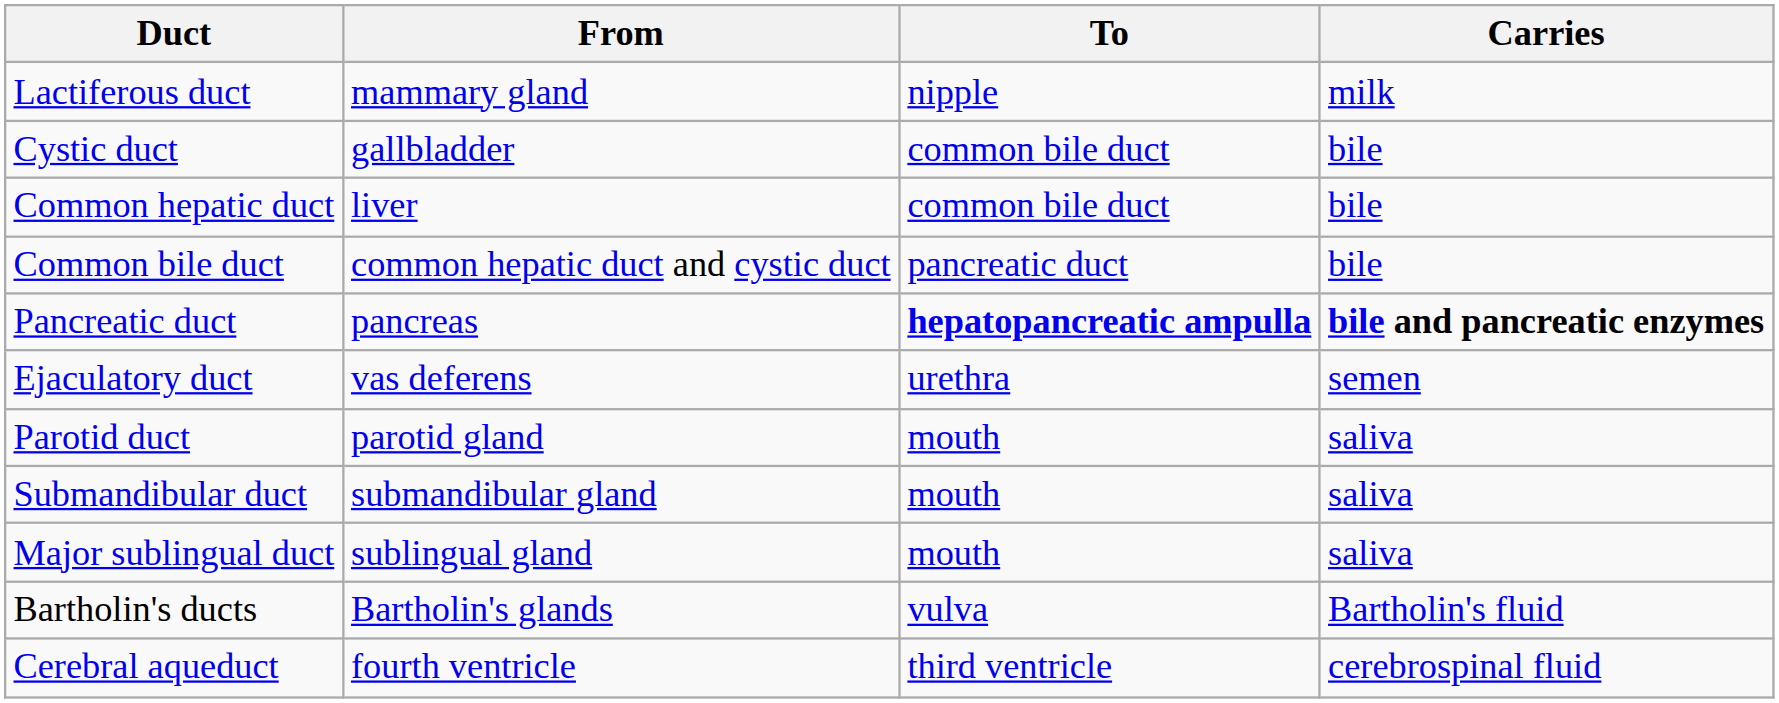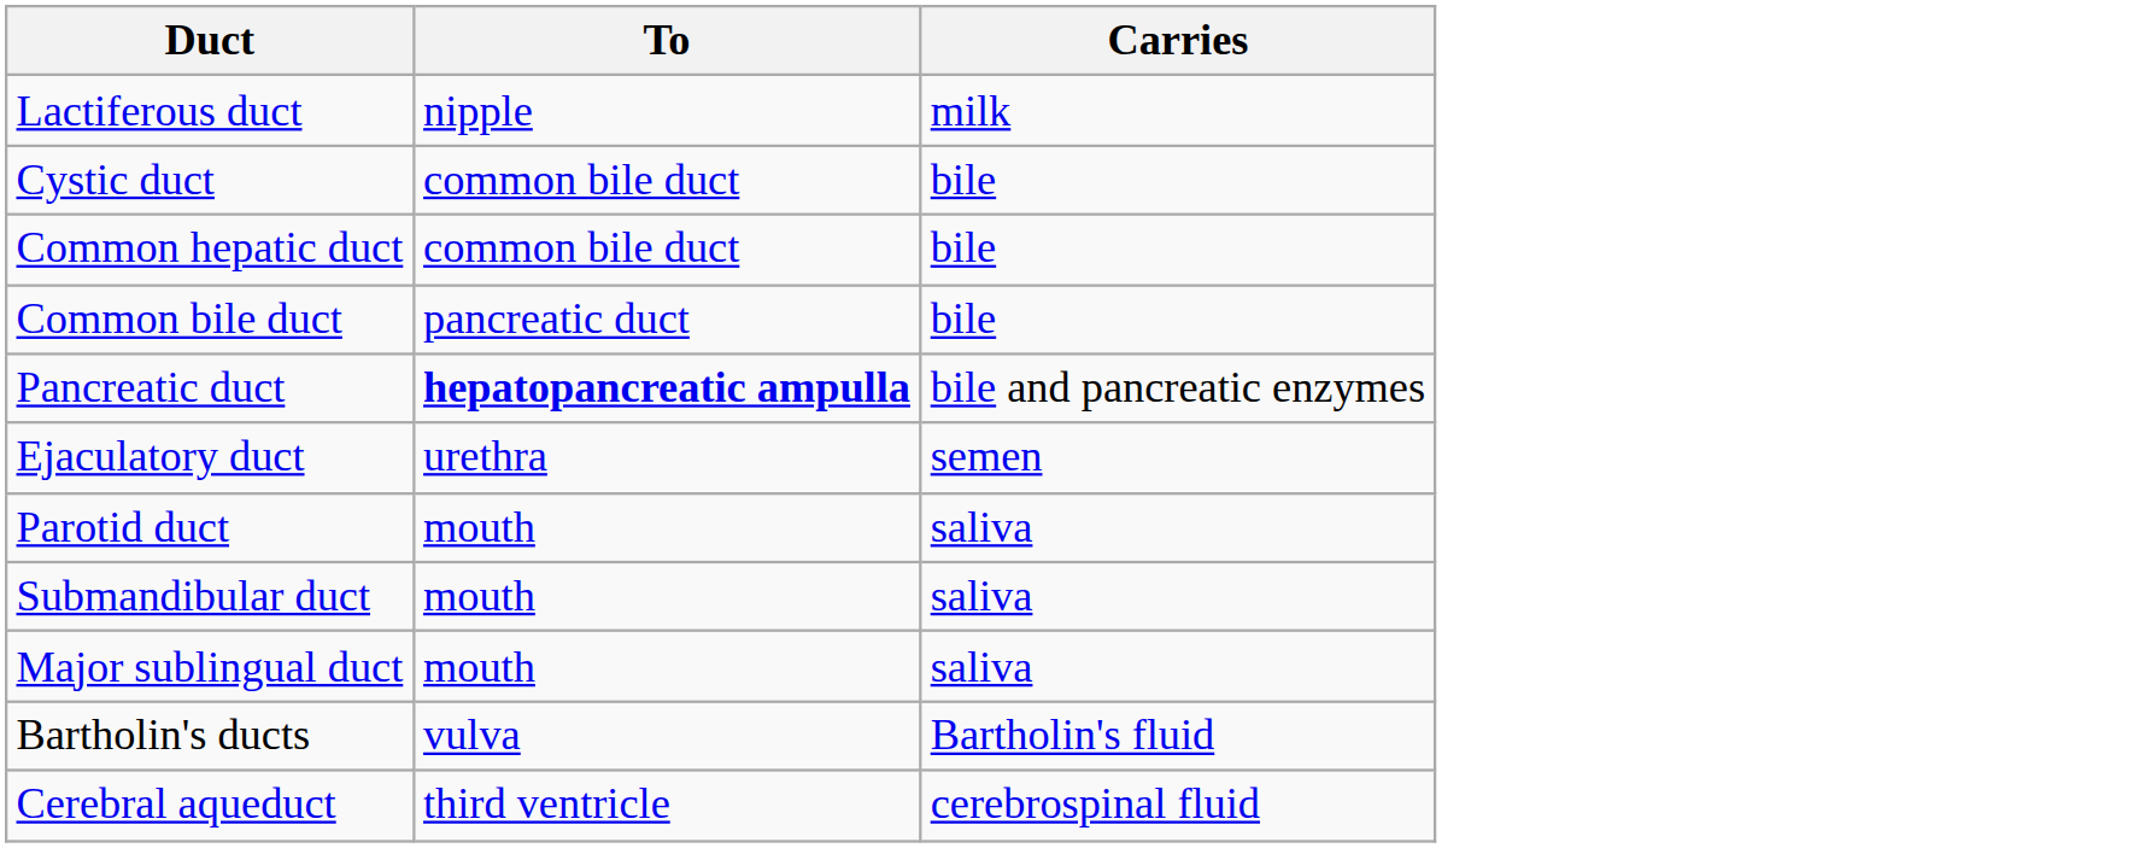 <table class="wikitable">
 <tr>
 <th>Duct</th>
-<th>From</th>
 <th>To</th>
 <th>Carries</th>
 </tr>
 <tr>
 <td><a href='#'>Lactiferous duct</a></td>
-<td><a href='#'>mammary gland</a></td>
 <td><a href='#'>nipple</a></td>
 <td><a href='#'>milk</a></td>
 </tr>
 <tr>
 <td><a href='#'>Cystic duct</a></td>
-<td><a href='#'>gallbladder</a></td>
 <td><a href='#'>common bile duct</a></td>
 <td><a href='#'>bile</a></td>
 </tr>
 <tr>
 <td><a href='#'>Common hepatic duct</a></td>
-<td><a href='#'>liver</a></td>
 <td><a href='#'>common bile duct</a></td>
 <td><a href='#'>bile</a></td>
 </tr>
 <tr>
 <td><a href='#'>Common bile duct</a></td>
-<td><a href='#'>common hepatic duct</a> and <a href='#'>cystic duct</a></td>
 <td><a href='#'>pancreatic duct</a></td>
 <td><a href='#'>bile</a></td>
 </tr>
 <tr>
 <td><a href='#'>Pancreatic duct</a></td>
-<td><a href='#'>pancreas</a></td>
 <td><strong><a href='#'>hepatopancreatic ampulla</a></strong></td>
-<td><strong><a href='#'>bile</a> and pancreatic enzymes</strong></td>
+<td><a href='#'>bile</a> and pancreatic enzymes</td>
 </tr>
 <tr>
 <td><a href='#'>Ejaculatory duct</a></td>
-<td><a href='#'>vas deferens</a></td>
 <td><a href='#'>urethra</a></td>
 <td><a href='#'>semen</a></td>
 </tr>
 <tr>
 <td><a href='#'>Parotid duct</a></td>
-<td><a href='#'>parotid gland</a></td>
 <td><a href='#'>mouth</a></td>
 <td><a href='#'>saliva</a></td>
 </tr>
 <tr>
 <td><a href='#'>Submandibular duct</a></td>
-<td><a href='#'>submandibular gland</a></td>
 <td><a href='#'>mouth</a></td>
 <td><a href='#'>saliva</a></td>
 </tr>
 <tr>
 <td><a href='#'>Major sublingual duct</a></td>
-<td><a href='#'>sublingual gland</a></td>
 <td><a href='#'>mouth</a></td>
 <td><a href='#'>saliva</a></td>
 </tr>
 <tr>
 <td>Bartholin's ducts</td>
-<td><a href='#'>Bartholin's glands</a></td>
 <td><a href='#'>vulva</a></td>
 <td><a href='#'>Bartholin's fluid</a></td>
 </tr>
 <tr>
 <td><a href='#'>Cerebral aqueduct</a></td>
-<td><a href='#'>fourth ventricle</a></td>
 <td><a href='#'>third ventricle</a></td>
 <td><a href='#'>cerebrospinal fluid</a></td>
 </tr>
 </table>
